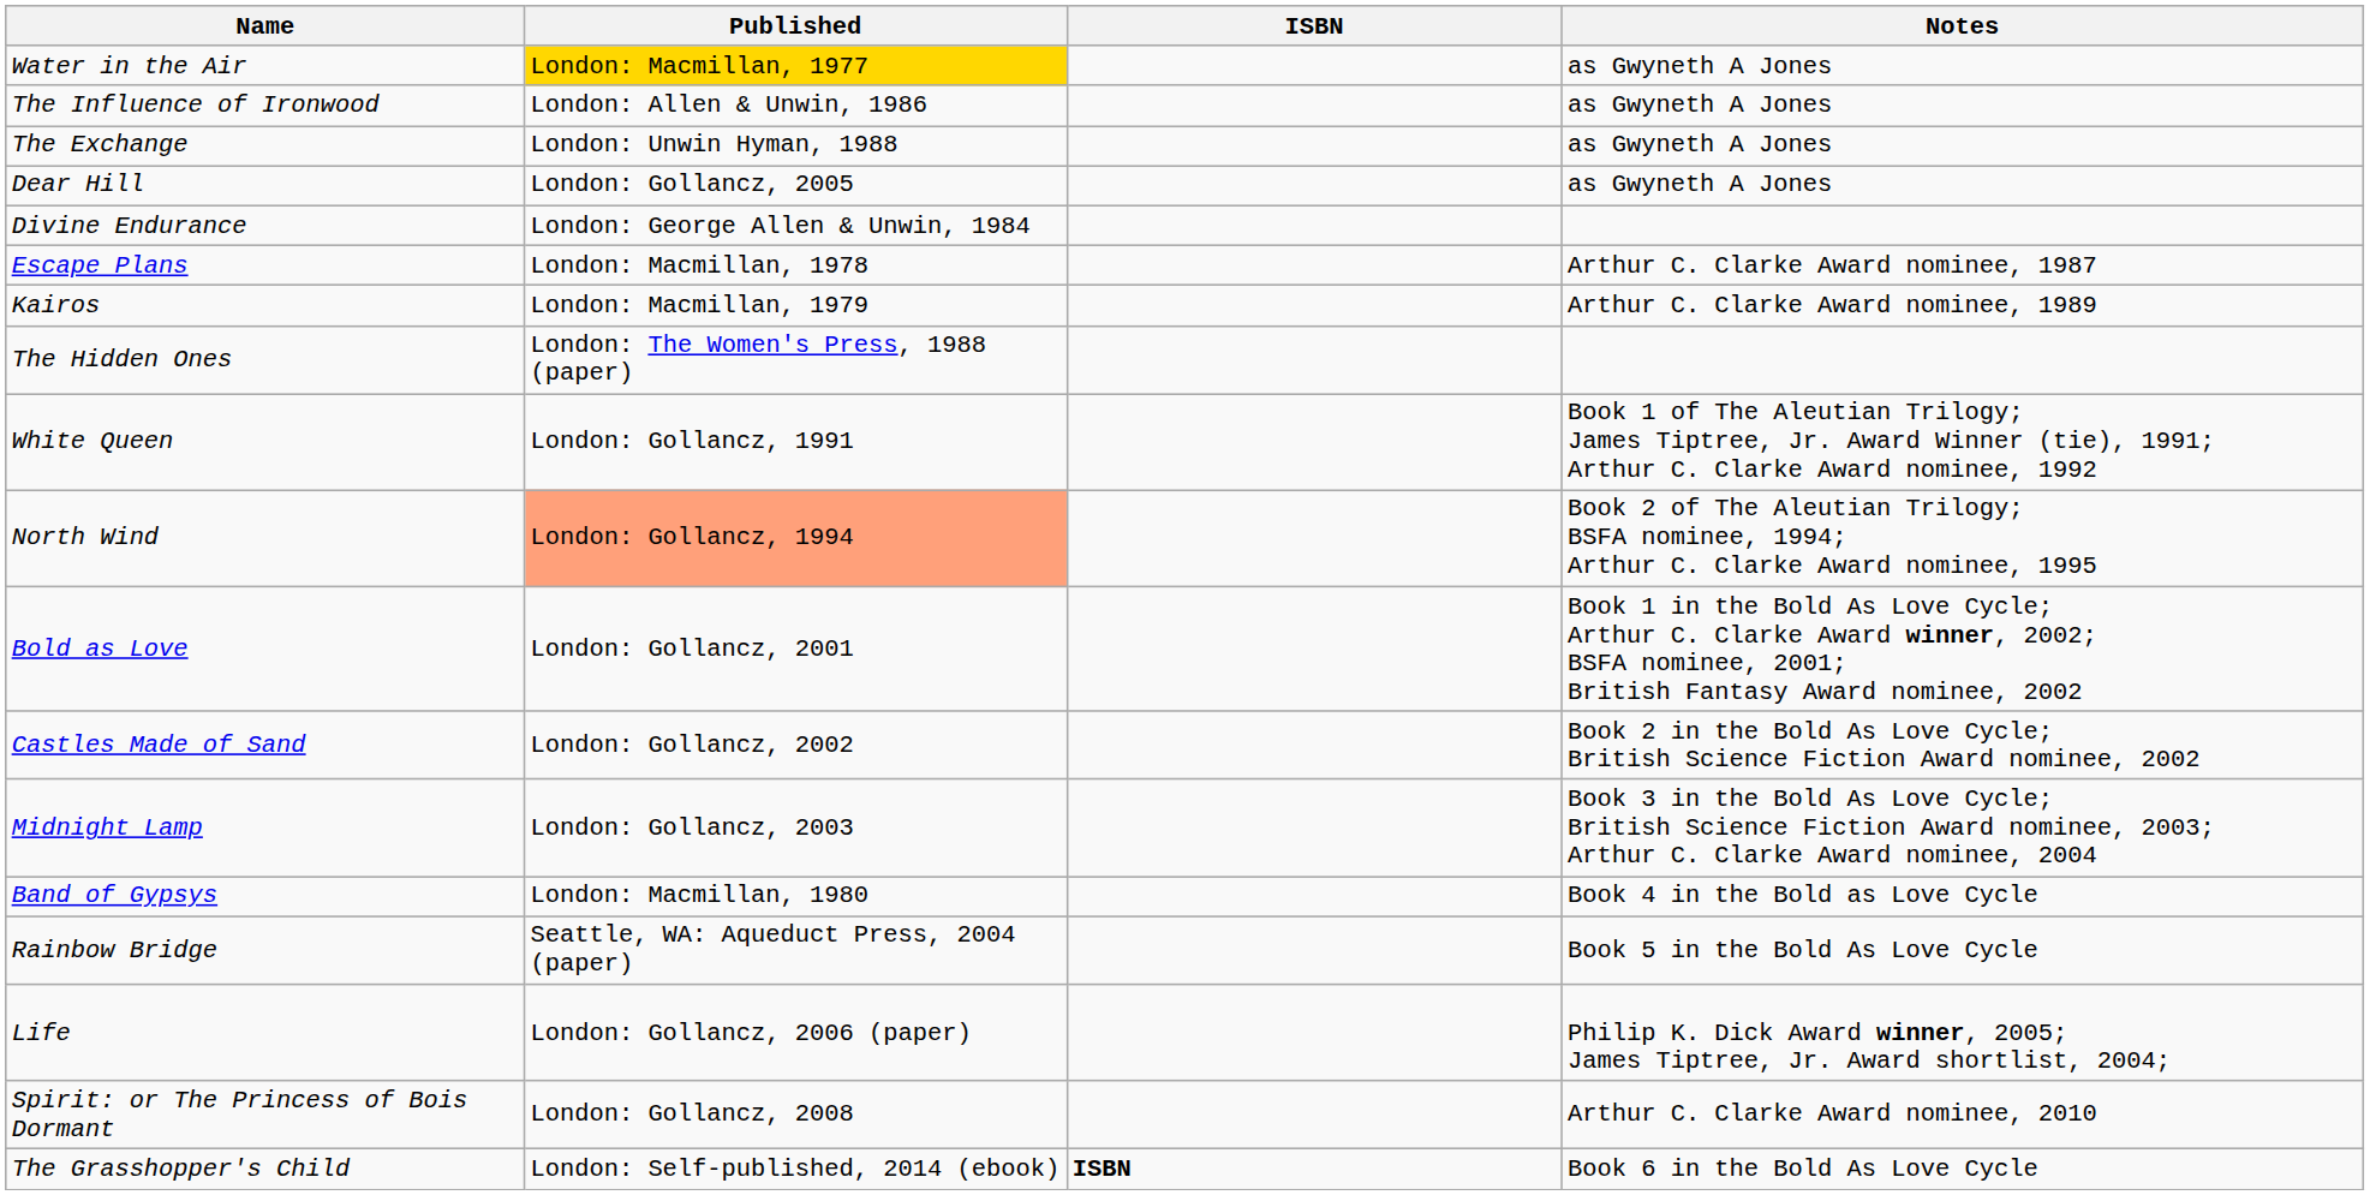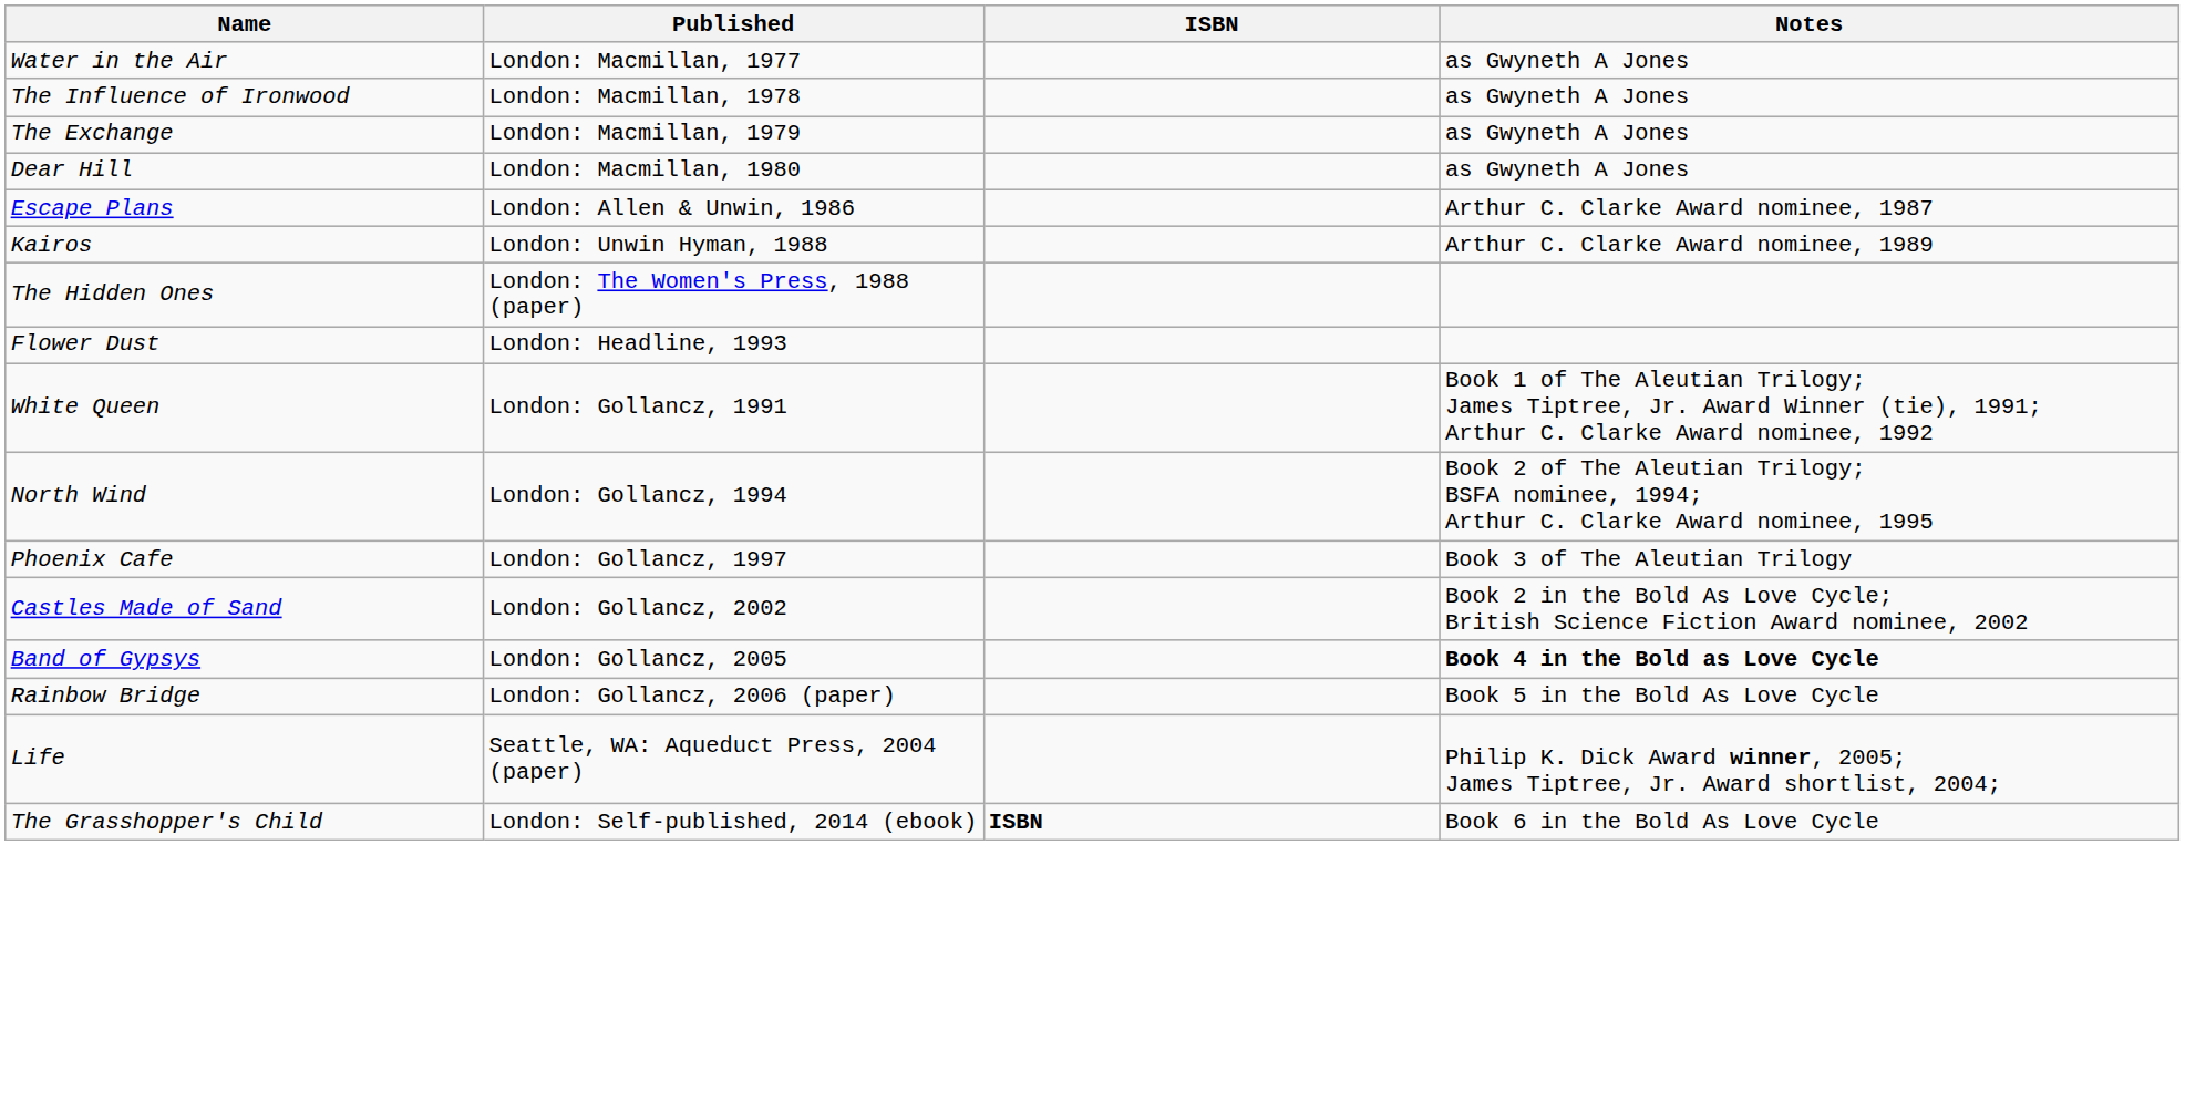 <table class="wikitable sortable" id="noveltable" border="1">
 <tr>
 <th Width=22%>Name</th>
 <th Width=23%>Published</th>
 <th Width=21%>ISBN</th>
 <th>Notes</th>
 </tr>
 <tr align="left">
 <td><em>Water in the Air</em></td>
-<td style="background: gold;">London: Macmillan, 1977</td>
+<td>London: Macmillan, 1977</td>
 <td></td>
 <td>as Gwyneth A Jones</td>
 </tr>
 <tr>
 <td><em>The Influence of Ironwood</em></td>
-<td>London: Allen & Unwin, 1986</td>
+<td>London: Macmillan, 1978</td>
 <td></td>
 <td>as Gwyneth A Jones</td>
 </tr>
 <tr>
 <td><em>The Exchange</em></td>
-<td>London: Unwin Hyman, 1988</td>
+<td>London: Macmillan, 1979</td>
 <td></td>
 <td>as Gwyneth A Jones</td>
 </tr>
 <tr>
 <td><em>Dear Hill</em></td>
-<td>London: Gollancz, 2005</td>
+<td>London: Macmillan, 1980</td>
 <td></td>
 <td>as Gwyneth A Jones</td>
 </tr>
 <tr>
-<td><em>Divine Endurance</em></td>
-<td>London: George Allen & Unwin, 1984</td>
-<td></td>
-<td></td>
-</tr>
-<tr>
 <td><em><a href='#'>Escape Plans</a></em></td>
-<td>London: Macmillan, 1978</td>
+<td>London: Allen & Unwin, 1986</td>
 <td></td>
 <td>Arthur C. Clarke Award nominee, 1987</td>
 </tr>
 <tr>
 <td><em>Kairos</em></td>
-<td>London: Macmillan, 1979</td>
+<td>London: Unwin Hyman, 1988</td>
 <td></td>
 <td>Arthur C. Clarke Award nominee, 1989</td>
 </tr>
 <tr>
 <td><em>The Hidden Ones</em></td>
 <td>London: <a href='#'>The Women's Press</a>, 1988 (paper)</td>
+<td></td>
+<td></td>
+</tr>
+<tr>
+<td><em>Flower Dust</em></td>
+<td>London: Headline, 1993</td>
 <td></td>
 <td></td>
 </tr>
 <tr>
 <td><em>White Queen</em></td>
 <td>London: Gollancz, 1991</td>
 <td></td>
 <td>Book 1 of The Aleutian Trilogy;<br>James Tiptree, Jr. Award Winner (tie), 1991;<br>Arthur C. Clarke Award nominee, 1992</td>
 </tr>
 <tr>
 <td><em>North Wind</em></td>
-<td style="background: lightsalmon;">London: Gollancz, 1994</td>
+<td>London: Gollancz, 1994</td>
 <td></td>
 <td>Book 2 of The Aleutian Trilogy;<br>BSFA nominee, 1994;<br>Arthur C. Clarke Award nominee, 1995</td>
 </tr>
 <tr>
-<td><em><a href='#'>Bold as Love</a></em></td>
-<td>London: Gollancz, 2001</td>
+<td><em>Phoenix Cafe</em></td>
+<td>London: Gollancz, 1997</td>
 <td></td>
-<td>Book 1 in the Bold As Love Cycle;<br>Arthur C. Clarke Award <strong>winner</strong>, 2002;<br>BSFA nominee, 2001;<br>British Fantasy Award nominee, 2002</td>
+<td>Book 3 of The Aleutian Trilogy</td>
 </tr>
 <tr>
 <td><em><a href='#'>Castles Made of Sand</a></em></td>
 <td>London: Gollancz, 2002</td>
 <td></td>
 <td>Book 2 in the Bold As Love Cycle;<br>British Science Fiction Award nominee, 2002</td>
 </tr>
 <tr>
-<td><em><a href='#'>Midnight Lamp</a></em></td>
-<td>London: Gollancz, 2003</td>
+<td><em><a href='#'>Band of Gypsys</a></em></td>
+<td>London: Gollancz, 2005</td>
 <td></td>
-<td>Book 3 in the Bold As Love Cycle;<br>British Science Fiction Award nominee, 2003;<br>Arthur C. Clarke Award nominee, 2004</td>
-</tr>
-<tr>
-<td><em><a href='#'>Band of Gypsys</a></em></td>
-<td>London: Macmillan, 1980</td>
-<td></td>
-<td>Book 4 in the Bold as Love Cycle</td>
+<td><strong>Book 4 in the Bold as Love Cycle</strong></td>
 </tr>
 <tr>
 <td><em>Rainbow Bridge</em></td>
-<td>Seattle, WA: Aqueduct Press, 2004 (paper)</td>
+<td>London: Gollancz, 2006 (paper)</td>
 <td></td>
 <td>Book 5 in the Bold As Love Cycle</td>
 </tr>
 <tr>
 <td><em>Life</em></td>
-<td>London: Gollancz, 2006 (paper)</td>
+<td>Seattle, WA: Aqueduct Press, 2004 (paper)</td>
 <td></td>
 <td><br>Philip K. Dick Award <strong>winner</strong>, 2005;<br>James Tiptree, Jr. Award shortlist, 2004;</td>
-</tr>
-<tr>
-<td><em>Spirit: or The Princess of Bois Dormant</em></td>
-<td>London: Gollancz, 2008</td>
-<td></td>
-<td>Arthur C. Clarke Award nominee, 2010</td>
 </tr>
 <tr>
 <td><em>The Grasshopper's Child</em></td>
 <td>London: Self-published, 2014 (ebook)</td>
 <td><strong>ISBN</strong></td>
 <td>Book 6 in the Bold As Love Cycle</td>
 </tr>
 </table>
